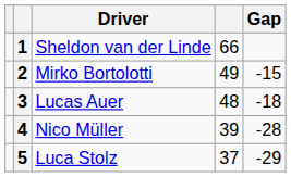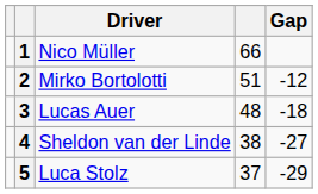 <table class="wikitable" style="font-size: 90%;">
 <tr>
 <th></th>
 <th></th>
 <th>Driver</th>
 <th></th>
 <th>Gap</th>
 </tr>
 <tr>
 <td align="left"></td>
 <th>1</th>
-<td> <a href='#'>Sheldon van der Linde</a></td>
+<td> <a href='#'>Nico Müller</a></td>
 <td align="right">66</td>
 <td align="right"></td>
 </tr>
 <tr>
 <td align="left"></td>
 <th>2</th>
 <td> <a href='#'>Mirko Bortolotti</a></td>
-<td align="right">49</td>
-<td align="right">-15</td>
+<td align="right">51</td>
+<td align="right">-12</td>
 </tr>
 <tr>
 <td align="left"></td>
 <th>3</th>
 <td> <a href='#'>Lucas Auer</a></td>
 <td align="right">48</td>
 <td align="right">-18</td>
 </tr>
 <tr>
 <td align="left"></td>
 <th>4</th>
-<td> <a href='#'>Nico Müller</a></td>
-<td align="right">39</td>
-<td align="right">-28</td>
+<td> <a href='#'>Sheldon van der Linde</a></td>
+<td align="right">38</td>
+<td align="right">-27</td>
 </tr>
 <tr>
 <td align="left"></td>
 <th>5</th>
 <td> <a href='#'>Luca Stolz</a></td>
 <td align="right">37</td>
 <td align="right">-29</td>
 </tr>
 </table>
